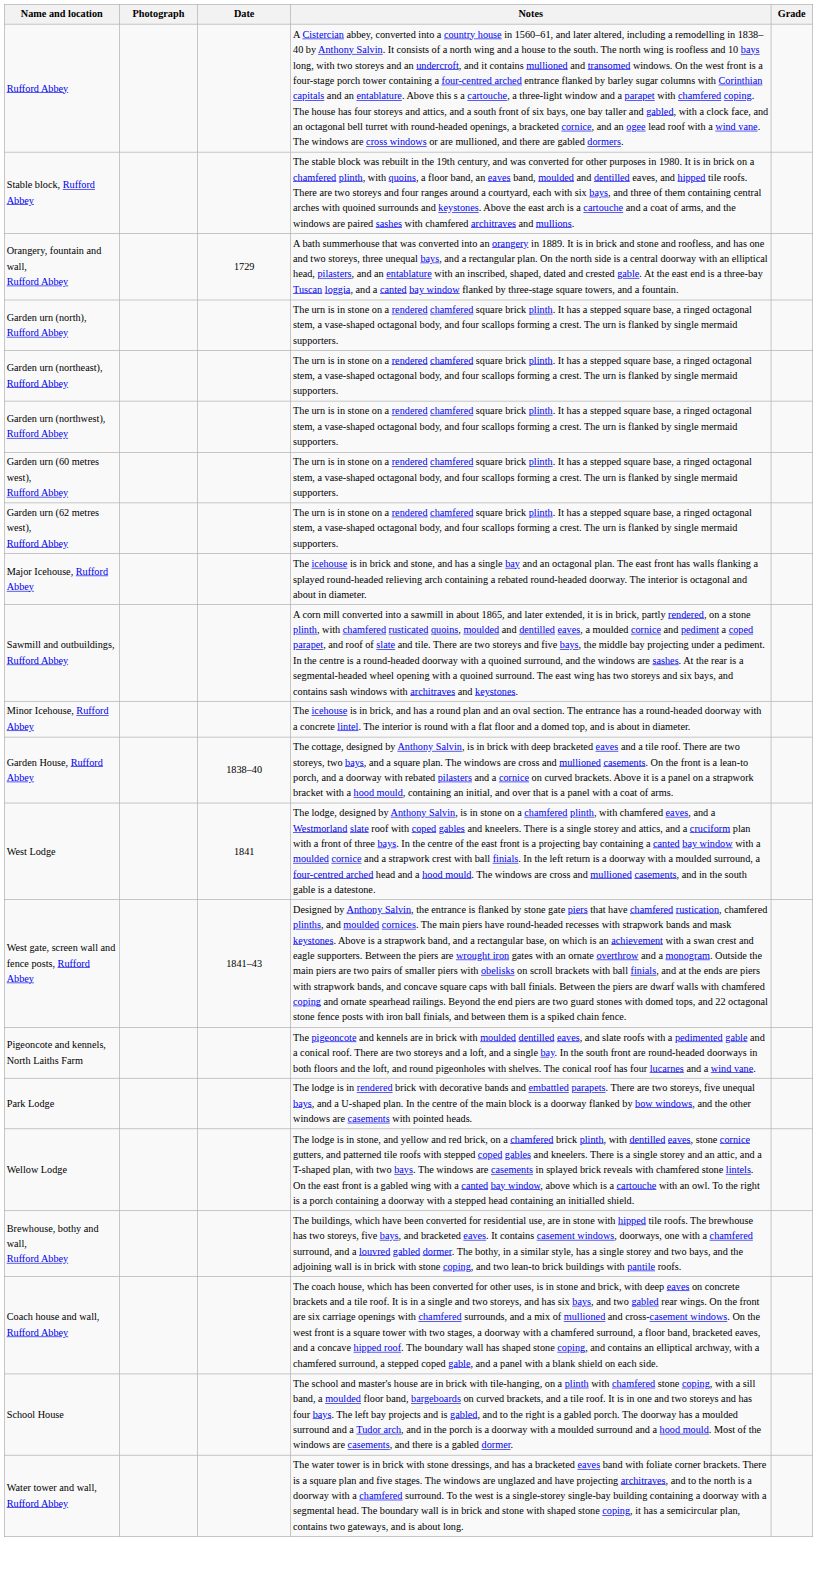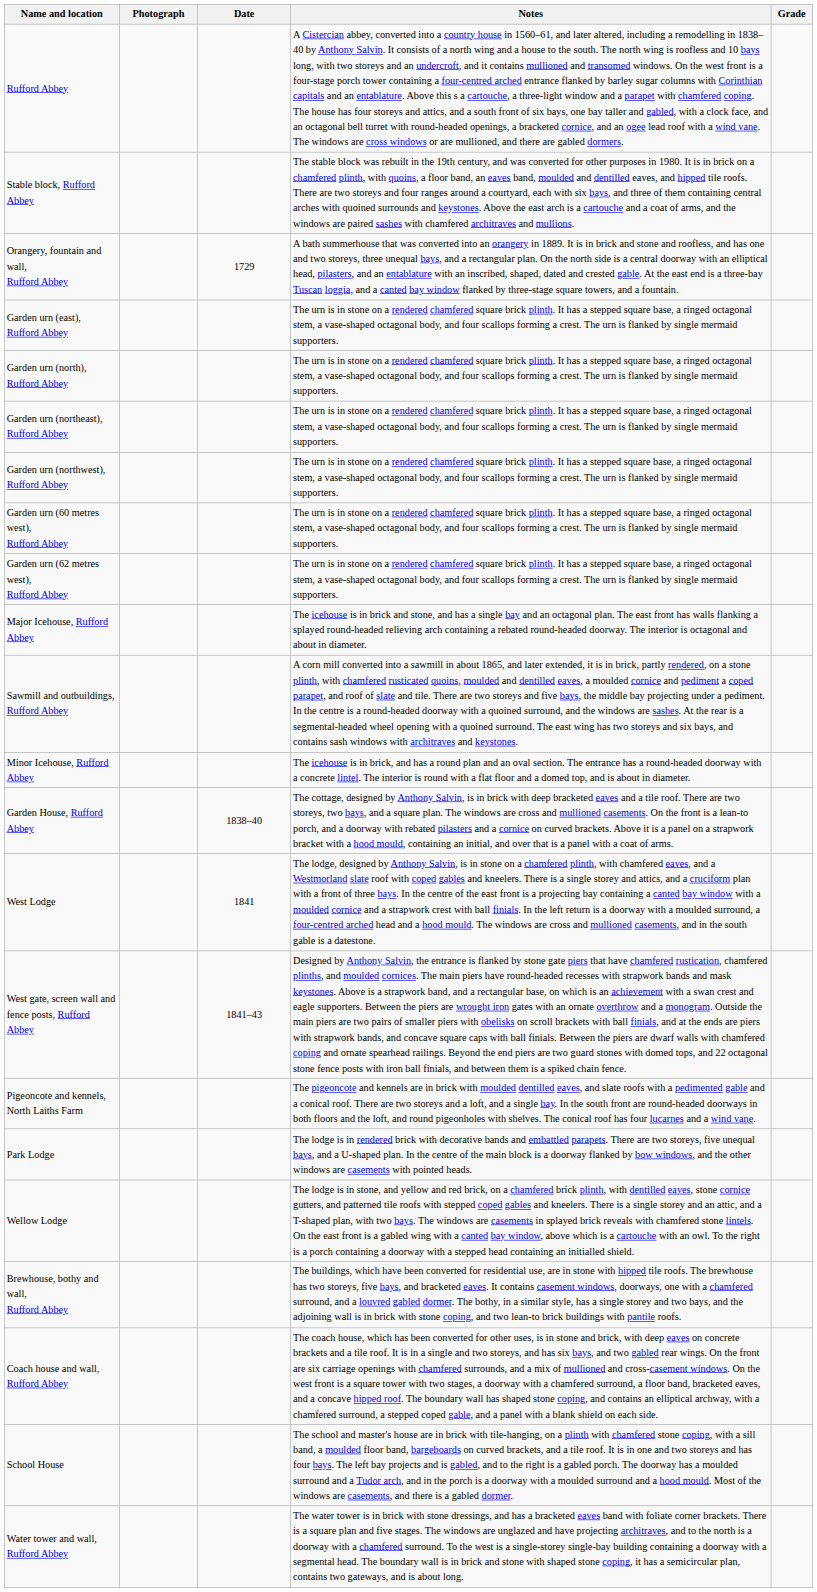 <table class="wikitable sortable plainrowheaders" style="width:100%; border:0px; text-align:left; line-height:150%">
 <tr>
 <th scope="col"  style="width:150px">Name and location</th>
 <th scope="col"  style="width:100px" class="unsortable">Photograph</th>
 <th scope="col"  style="width:120px">Date</th>
 <th scope="col"  style="width:650px" class="unsortable">Notes</th>
 <th scope="col"  style="width:50px">Grade</th>
 </tr>
 <tr>
 <td><a href='#'>Rufford Abbey</a><br><small></small></td>
 <td></td>
 <td align="center"></td>
 <td>A <a href='#'>Cistercian</a> abbey, converted into a <a href='#'>country house</a> in 1560–61, and later altered, including a remodelling in 1838–40 by <a href='#'>Anthony Salvin</a>.  It consists of a north wing and a house to the south.  The north wing is roofless and 10 <a href='#'>bays</a> long, with two storeys and an <a href='#'>undercroft</a>, and it contains <a href='#'>mullioned</a> and <a href='#'>transomed</a> windows.  On the west front is a four-stage porch tower containing a <a href='#'>four-centred arched</a> entrance flanked by barley sugar columns with <a href='#'>Corinthian</a> <a href='#'>capitals</a> and an <a href='#'>entablature</a>.  Above this s a <a href='#'>cartouche</a>, a three-light window and a <a href='#'>parapet</a> with <a href='#'>chamfered</a> <a href='#'>coping</a>.  The house has four storeys and attics, and a south front of six bays, one bay taller and <a href='#'>gabled</a>, with a clock face, and an octagonal bell turret with round-headed openings, a bracketed <a href='#'>cornice</a>, and an <a href='#'>ogee</a> lead roof with a <a href='#'>wind vane</a>.  The windows are <a href='#'>cross windows</a> or are mullioned, and there are gabled <a href='#'>dormers</a>.</td>
 <td align="center" ></td>
 </tr>
 <tr>
 <td>Stable block, <a href='#'>Rufford Abbey</a><br><small></small></td>
 <td></td>
 <td align="center"></td>
 <td>The stable block was rebuilt in the 19th century, and was converted for other purposes in 1980.  It is in brick on a <a href='#'>chamfered</a> <a href='#'>plinth</a>, with <a href='#'>quoins</a>, a floor band, an <a href='#'>eaves</a> band, <a href='#'>moulded</a> and <a href='#'>dentilled</a> eaves, and <a href='#'>hipped</a> tile roofs.  There are two storeys and four ranges around a courtyard, each with six <a href='#'>bays</a>, and three of them containing central arches with quoined surrounds and <a href='#'>keystones</a>.  Above the east arch is a <a href='#'>cartouche</a> and a coat of arms, and the windows are paired <a href='#'>sashes</a> with chamfered <a href='#'>architraves</a> and <a href='#'>mullions</a>.</td>
 <td align="center" ></td>
 </tr>
 <tr>
 <td>Orangery, fountain and wall,<br><a href='#'>Rufford Abbey</a><br><small></small></td>
 <td></td>
 <td align="center">1729</td>
 <td>A bath summerhouse that was converted into an <a href='#'>orangery</a> in 1889.  It is in brick and stone and roofless, and has one and two storeys, three unequal <a href='#'>bays</a>, and a rectangular plan.  On the north side is a central doorway with an elliptical head, <a href='#'>pilasters</a>, and an <a href='#'>entablature</a> with an inscribed, shaped, dated and crested <a href='#'>gable</a>.  At the east end is a three-bay <a href='#'>Tuscan</a> <a href='#'>loggia</a>, and a <a href='#'>canted</a> <a href='#'>bay window</a> flanked by three-stage square towers, and a fountain.</td>
+<td align="center" ></td>
+</tr>
+<tr>
+<td>Garden urn (east),<br><a href='#'>Rufford Abbey</a><br><small></small></td>
+<td></td>
+<td align="center"></td>
+<td>The urn is in stone on a <a href='#'>rendered</a> <a href='#'>chamfered</a> square brick <a href='#'>plinth</a>.  It has a stepped square base, a ringed octagonal stem, a vase-shaped octagonal body, and four scallops forming a crest.  The urn is flanked by single mermaid supporters.</td>
 <td align="center" ></td>
 </tr>
 <tr>
 <td>Garden urn (north),<br><a href='#'>Rufford Abbey</a><br><small></small></td>
 <td></td>
 <td align="center"></td>
 <td>The urn is in stone on a <a href='#'>rendered</a> <a href='#'>chamfered</a> square brick <a href='#'>plinth</a>.  It has a stepped square base, a ringed octagonal stem, a vase-shaped octagonal body, and four scallops forming a crest.  The urn is flanked by single mermaid supporters.</td>
 <td align="center" ></td>
 </tr>
 <tr>
 <td>Garden urn (northeast),<br><a href='#'>Rufford Abbey</a><br><small></small></td>
 <td></td>
 <td align="center"></td>
 <td>The urn is in stone on a <a href='#'>rendered</a> <a href='#'>chamfered</a> square brick <a href='#'>plinth</a>.  It has a stepped square base, a ringed octagonal stem, a vase-shaped octagonal body, and four scallops forming a crest.  The urn is flanked by single mermaid supporters.</td>
 <td align="center" ></td>
 </tr>
 <tr>
 <td>Garden urn (northwest),<br><a href='#'>Rufford Abbey</a><br><small></small></td>
 <td></td>
 <td align="center"></td>
 <td>The urn is in stone on a <a href='#'>rendered</a> <a href='#'>chamfered</a> square brick <a href='#'>plinth</a>.  It has a stepped square base, a ringed octagonal stem, a vase-shaped octagonal body, and four scallops forming a crest.  The urn is flanked by single mermaid supporters.</td>
 <td align="center" ></td>
 </tr>
 <tr>
 <td>Garden urn (60 metres west),<br><a href='#'>Rufford Abbey</a><br><small></small></td>
 <td></td>
 <td align="center"></td>
 <td>The urn is in stone on a <a href='#'>rendered</a> <a href='#'>chamfered</a> square brick <a href='#'>plinth</a>.  It has a stepped square base, a ringed octagonal stem, a vase-shaped octagonal body, and four scallops forming a crest.  The urn is flanked by single mermaid supporters.</td>
 <td align="center" ></td>
 </tr>
 <tr>
 <td>Garden urn (62 metres west),<br><a href='#'>Rufford Abbey</a><br><small></small></td>
 <td></td>
 <td align="center"></td>
 <td>The urn is in stone on a <a href='#'>rendered</a> <a href='#'>chamfered</a> square brick <a href='#'>plinth</a>.  It has a stepped square base, a ringed octagonal stem, a vase-shaped octagonal body, and four scallops forming a crest.  The urn is flanked by single mermaid supporters.</td>
 <td align="center" ></td>
 </tr>
 <tr>
 <td>Major Icehouse, <a href='#'>Rufford Abbey</a><br><small></small></td>
 <td></td>
 <td align="center"></td>
 <td>The <a href='#'>icehouse</a> is in brick and stone, and has a single <a href='#'>bay</a> and an octagonal plan.  The east front has walls flanking a splayed round-headed relieving arch containing a rebated round-headed doorway.  The interior is octagonal and about  in diameter.</td>
 <td align="center" ></td>
 </tr>
 <tr>
 <td>Sawmill and outbuildings,<br><a href='#'>Rufford Abbey</a><br><small></small></td>
 <td></td>
 <td align="center"></td>
 <td>A corn mill converted into a sawmill in about 1865, and later extended, it is in brick, partly <a href='#'>rendered</a>, on a stone <a href='#'>plinth</a>, with <a href='#'>chamfered</a> <a href='#'>rusticated</a> <a href='#'>quoins</a>, <a href='#'>moulded</a> and <a href='#'>dentilled</a> <a href='#'>eaves</a>, a moulded <a href='#'>cornice</a> and <a href='#'>pediment</a> a <a href='#'>coped</a> <a href='#'>parapet</a>, and roof of <a href='#'>slate</a> and tile.  There are two storeys and five <a href='#'>bays</a>, the middle bay projecting under a pediment.  In the centre is a round-headed doorway with a quoined surround, and the windows are <a href='#'>sashes</a>.  At the rear is a segmental-headed wheel opening with a quoined surround.  The east wing has two storeys and six bays, and contains sash windows with <a href='#'>architraves</a> and <a href='#'>keystones</a>.</td>
 <td align="center" ></td>
 </tr>
 <tr>
 <td>Minor Icehouse, <a href='#'>Rufford Abbey</a><br><small></small></td>
 <td></td>
 <td align="center"></td>
 <td>The <a href='#'>icehouse</a> is in brick, and has a round plan and an oval section.  The entrance has a round-headed doorway with a concrete <a href='#'>lintel</a>.  The interior is round with a flat floor and a domed top, and is about  in diameter.</td>
 <td align="center" ></td>
 </tr>
 <tr>
 <td>Garden House, <a href='#'>Rufford Abbey</a><br><small></small></td>
 <td></td>
 <td align="center">1838–40</td>
 <td>The cottage, designed by <a href='#'>Anthony Salvin</a>, is in brick with deep bracketed <a href='#'>eaves</a> and a tile roof.  There are two storeys, two <a href='#'>bays</a>, and a square plan.  The windows are cross and <a href='#'>mullioned</a> <a href='#'>casements</a>. On the front is a lean-to porch, and a doorway with rebated <a href='#'>pilasters</a> and a <a href='#'>cornice</a> on curved brackets.  Above it is a panel on a strapwork bracket with a <a href='#'>hood mould</a>, containing an initial, and over that is a panel with a coat of arms.</td>
 <td align="center" ></td>
 </tr>
 <tr>
 <td>West Lodge<br><small></small></td>
 <td></td>
 <td align="center">1841</td>
 <td>The lodge, designed by <a href='#'>Anthony Salvin</a>, is in stone on a <a href='#'>chamfered</a> <a href='#'>plinth</a>, with chamfered <a href='#'>eaves</a>, and a <a href='#'>Westmorland</a> <a href='#'>slate</a> roof with <a href='#'>coped</a> <a href='#'>gables</a> and kneelers.  There is a single storey and attics, and a <a href='#'>cruciform</a> plan with a front of three <a href='#'>bays</a>.  In the centre of the east front is a projecting bay containing a <a href='#'>canted</a> <a href='#'>bay window</a> with a <a href='#'>moulded</a> <a href='#'>cornice</a> and a strapwork crest with ball <a href='#'>finials</a>.  In the left return is a doorway with a moulded surround, a <a href='#'>four-centred arched</a> head and a <a href='#'>hood mould</a>.  The windows are cross and <a href='#'>mullioned</a> <a href='#'>casements</a>, and in the south gable is a datestone.</td>
 <td align="center" ></td>
 </tr>
 <tr>
 <td>West gate, screen wall and fence posts, <a href='#'>Rufford Abbey</a><br><small></small></td>
 <td></td>
 <td align="center">1841–43</td>
 <td>Designed by <a href='#'>Anthony Salvin</a>, the entrance is flanked by stone gate <a href='#'>piers</a> that have <a href='#'>chamfered</a> <a href='#'>rustication</a>, chamfered <a href='#'>plinths</a>, and <a href='#'>moulded</a> <a href='#'>cornices</a>.  The main piers have round-headed recesses with strapwork bands and mask <a href='#'>keystones</a>.  Above is a strapwork band, and a rectangular base, on which is an <a href='#'>achievement</a> with a swan crest and eagle supporters.  Between the piers are <a href='#'>wrought iron</a> gates with an ornate <a href='#'>overthrow</a> and a <a href='#'>monogram</a>.  Outside the main piers are two pairs of smaller piers with <a href='#'>obelisks</a> on scroll brackets with ball <a href='#'>finials</a>, and at the ends are piers with strapwork bands, and concave square caps with ball finials.  Between the piers are dwarf walls with chamfered <a href='#'>coping</a> and ornate spearhead railings.  Beyond the end piers are two guard stones with domed tops, and 22 octagonal stone fence posts with iron ball finials, and between them is a spiked chain fence.</td>
 <td align="center" ></td>
 </tr>
 <tr>
 <td>Pigeoncote and kennels,<br>North Laiths Farm<br><small></small></td>
 <td></td>
 <td align="center"></td>
 <td>The <a href='#'>pigeoncote</a> and kennels are in brick with <a href='#'>moulded</a> <a href='#'>dentilled</a> <a href='#'>eaves</a>, and slate roofs with a <a href='#'>pedimented</a> <a href='#'>gable</a> and a conical roof.  There are two storeys and a loft, and a single <a href='#'>bay</a>.  In the south front are round-headed doorways in both floors and the loft, and round pigeonholes with shelves.  The conical roof has four <a href='#'>lucarnes</a> and a <a href='#'>wind vane</a>.</td>
 <td align="center" ></td>
 </tr>
 <tr>
 <td>Park Lodge<br><small></small></td>
 <td></td>
 <td align="center"></td>
 <td>The lodge is in <a href='#'>rendered</a> brick with decorative bands and <a href='#'>embattled</a> <a href='#'>parapets</a>.  There are two storeys, five unequal <a href='#'>bays</a>, and a U-shaped plan.  In the centre of the main block is a doorway flanked by <a href='#'>bow windows</a>, and the other windows are <a href='#'>casements</a> with pointed heads.</td>
 <td align="center" ></td>
 </tr>
 <tr>
 <td>Wellow Lodge<br><small></small></td>
 <td></td>
 <td align="center"></td>
 <td>The lodge is in stone, and yellow and red brick, on a <a href='#'>chamfered</a> brick <a href='#'>plinth</a>, with <a href='#'>dentilled</a> <a href='#'>eaves</a>, stone <a href='#'>cornice</a> gutters, and patterned tile roofs with stepped <a href='#'>coped</a> <a href='#'>gables</a> and kneelers.  There is a single storey and an attic, and a T-shaped plan, with two <a href='#'>bays</a>.  The windows are <a href='#'>casements</a> in splayed brick reveals with chamfered stone <a href='#'>lintels</a>.  On the east front is a gabled wing with a <a href='#'>canted</a> <a href='#'>bay window</a>, above which is a <a href='#'>cartouche</a> with an owl.  To the right is a porch containing a doorway with a stepped head containing an initialled shield.</td>
 <td align="center" ></td>
 </tr>
 <tr>
 <td>Brewhouse, bothy and wall,<br><a href='#'>Rufford Abbey</a><br><small></small></td>
 <td></td>
 <td align="center"></td>
 <td>The buildings, which have been converted for residential use, are in stone with <a href='#'>hipped</a> tile roofs.  The brewhouse has two storeys, five <a href='#'>bays</a>, and bracketed <a href='#'>eaves</a>.  It contains <a href='#'>casement windows</a>, doorways, one with a <a href='#'>chamfered</a> surround, and a <a href='#'>louvred</a> <a href='#'>gabled</a> <a href='#'>dormer</a>.  The bothy, in a similar style, has a single storey and two bays, and the adjoining wall is in brick with stone <a href='#'>coping</a>, and two lean-to brick buildings with <a href='#'>pantile</a> roofs.</td>
 <td align="center" ></td>
 </tr>
 <tr>
 <td>Coach house and wall,<br><a href='#'>Rufford Abbey</a><br><small></small></td>
 <td></td>
 <td align="center"></td>
 <td>The coach house, which has been converted for other uses, is in stone and brick, with deep <a href='#'>eaves</a> on concrete brackets and a tile roof.  It is in a single and two storeys, and has six <a href='#'>bays</a>, and two <a href='#'>gabled</a> rear wings.  On the front are six carriage openings with <a href='#'>chamfered</a> surrounds, and a mix of <a href='#'>mullioned</a> and cross-<a href='#'>casement windows</a>.  On the west front is a square tower with two stages, a doorway with a chamfered surround, a floor band, bracketed eaves, and a concave <a href='#'>hipped roof</a>.  The boundary wall has shaped stone <a href='#'>coping</a>, and contains an elliptical archway, with a chamfered surround, a stepped coped <a href='#'>gable</a>, and a panel with a blank shield on each side.</td>
 <td align="center" ></td>
 </tr>
 <tr>
 <td>School House<br><small></small></td>
 <td></td>
 <td align="center"></td>
 <td>The school and master's house are in brick with tile-hanging, on a <a href='#'>plinth</a> with <a href='#'>chamfered</a> stone <a href='#'>coping</a>, with a sill band, a <a href='#'>moulded</a> floor band, <a href='#'>bargeboards</a> on curved brackets, and a tile roof.  It is in one and two storeys and has four <a href='#'>bays</a>.  The left bay projects and is <a href='#'>gabled</a>, and to the right is a gabled porch.  The doorway has a moulded surround and a <a href='#'>Tudor arch</a>, and in the porch is a doorway with a moulded surround and a <a href='#'>hood mould</a>.  Most of the windows are <a href='#'>casements</a>, and there is a gabled <a href='#'>dormer</a>.</td>
 <td align="center" ></td>
 </tr>
 <tr>
 <td>Water tower and wall, <a href='#'>Rufford Abbey</a><br><small></small></td>
 <td></td>
 <td align="center"></td>
 <td>The water tower is in brick with stone dressings, and has a bracketed <a href='#'>eaves</a> band with foliate corner brackets.  There is a square plan and five stages.  The windows are unglazed and have projecting <a href='#'>architraves</a>, and to the north is a doorway with a <a href='#'>chamfered</a> surround.  To the west is a single-storey single-bay building containing a doorway with a segmental head.  The boundary wall is in brick and stone with shaped stone <a href='#'>coping</a>, it has a semicircular plan, contains two gateways, and is about  long.</td>
 <td align="center" ></td>
 </tr>
 <tr>
 </tr>
 </table>
